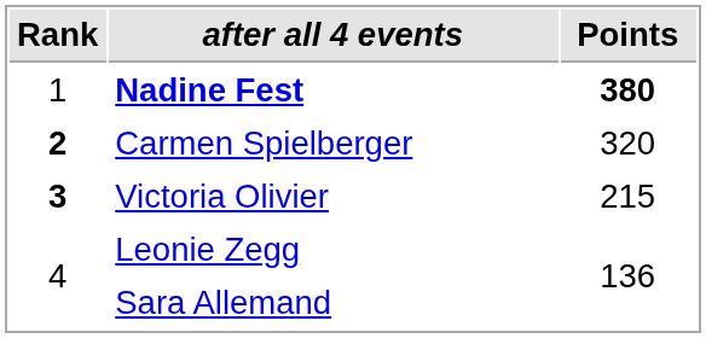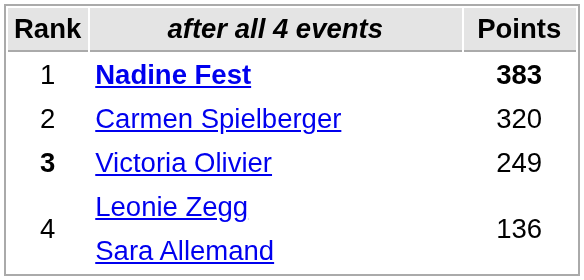 <table cellspacing="1" cellpadding="3" style="border:1px solid #aaa; font-size:86%;">
 <tr style="background:#e4e4e4;">
 <th style="border-bottom:1px solid #AAAAAA; width: 10px;">Rank</th>
 <th style="border-bottom:1px solid #AAAAAA; width: 180px;"><em>after all 4 events</em></th>
 <th style="border-bottom:1px solid #AAAAAA; width: 50px;">Points</th>
 </tr>
 <tr>
 <td align=center>1</td>
 <td> <strong><a href='#'>Nadine Fest</a></strong></td>
-<td align=center><strong>380</strong></td>
+<td align=center><strong>383</strong></td>
 </tr>
 <tr>
-<td align=center><strong>2</strong></td>
+<td align=center>2</td>
 <td> <a href='#'>Carmen Spielberger</a></td>
 <td align=center>320</td>
 </tr>
 <tr>
 <td align=center><strong>3</strong></td>
 <td> <a href='#'>Victoria Olivier</a></td>
-<td align=center>215</td>
+<td align=center>249</td>
 </tr>
 <tr>
 <td rowspan=2 align=center>4</td>
 <td> <a href='#'>Leonie Zegg</a></td>
 <td rowspan=2 align=center>136</td>
 </tr>
 <tr>
 <td> <a href='#'>Sara Allemand</a></td>
 </tr>
 </table>
